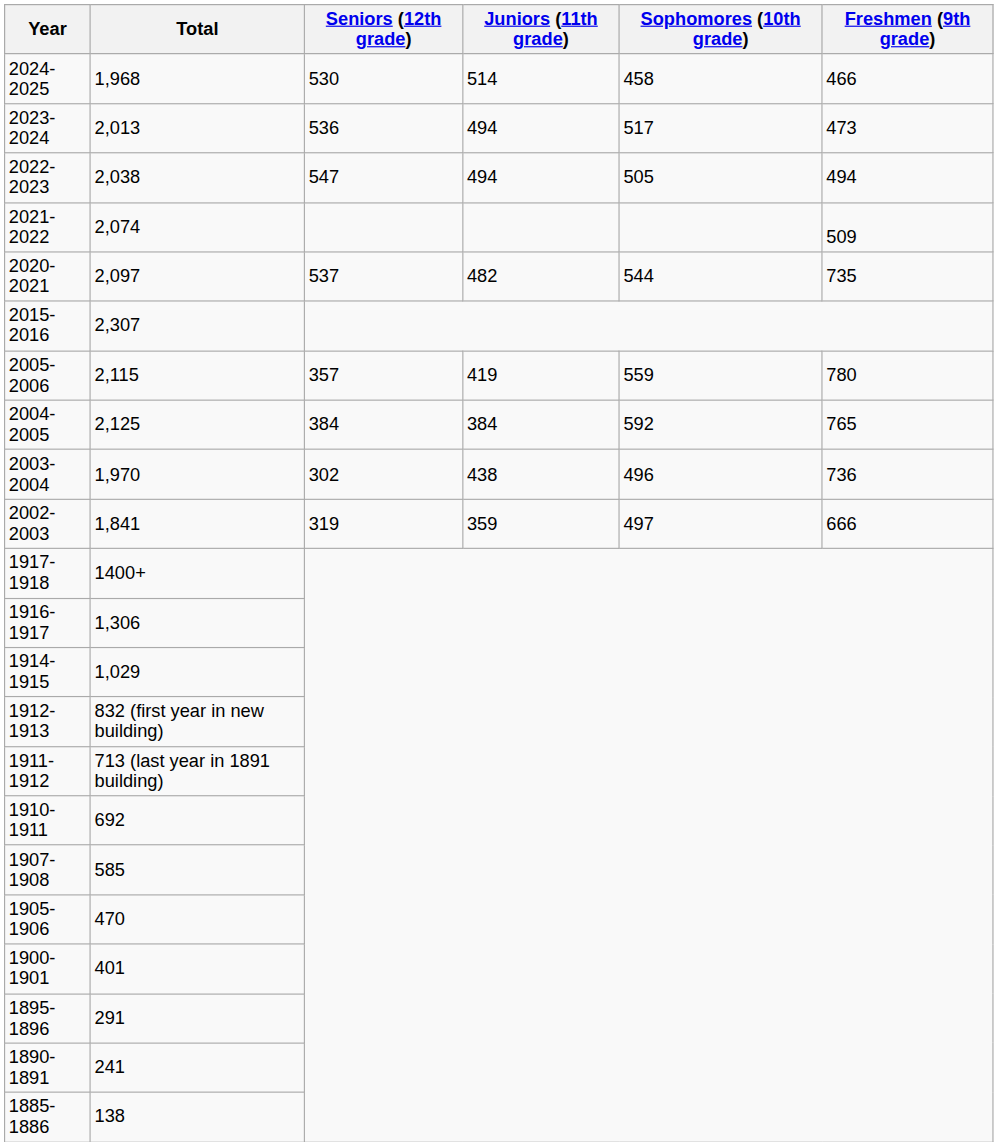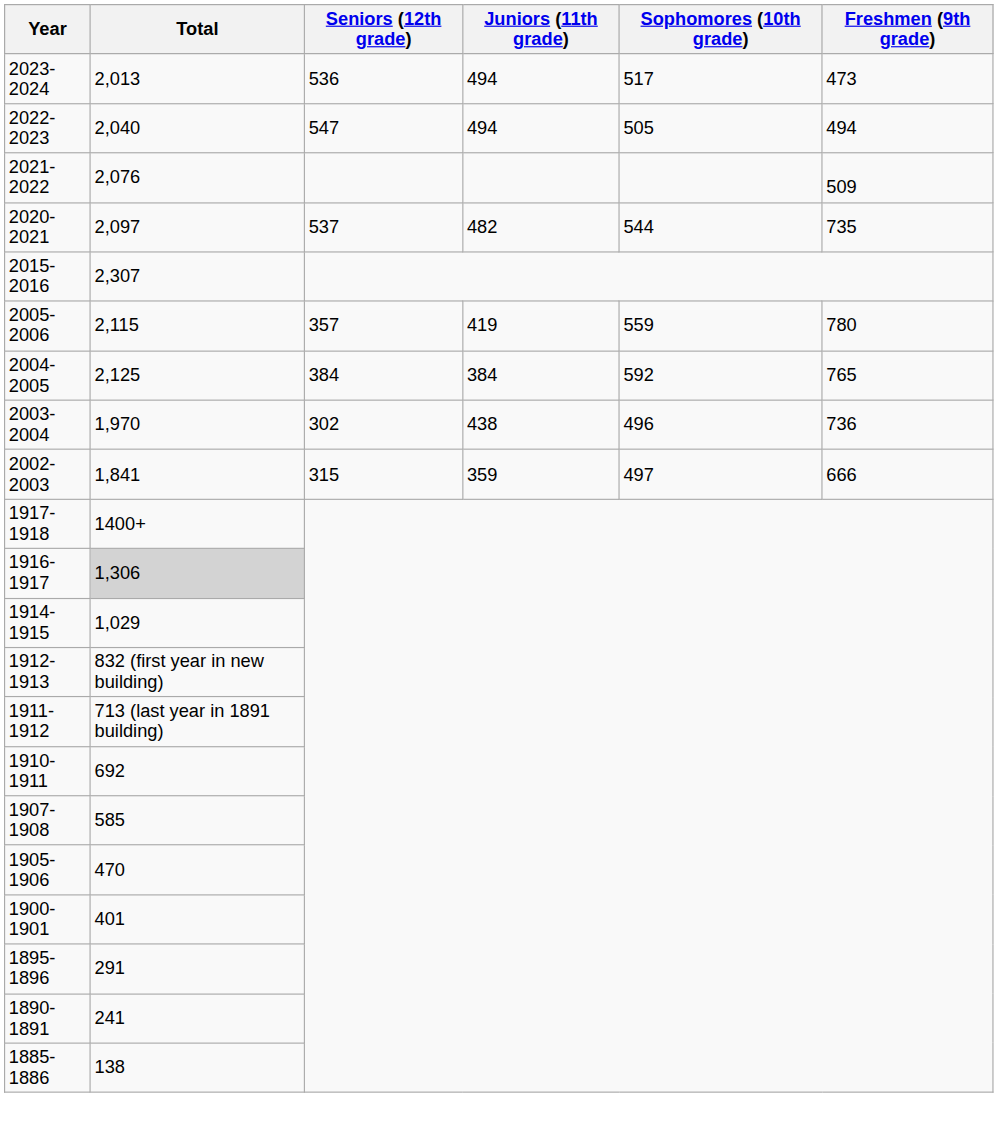 <table class="wikitable">
 <tr bgcolor="#CCCCCC">
 <th>Year</th>
 <th>Total</th>
 <th><a href='#'>Seniors</a> (<a href='#'>12th grade</a>)</th>
 <th><a href='#'>Juniors</a> (<a href='#'>11th grade</a>)</th>
 <th><a href='#'>Sophomores</a> (<a href='#'>10th grade</a>)</th>
 <th><a href='#'>Freshmen</a> (<a href='#'>9th grade</a>)</th>
-</tr>
-<tr>
-<td>2024-2025</td>
-<td>1,968</td>
-<td>530</td>
-<td>514</td>
-<td>458</td>
-<td>466</td>
 </tr>
 <tr>
 <td>2023-2024</td>
 <td>2,013</td>
 <td>536</td>
 <td>494</td>
 <td>517</td>
 <td>473</td>
 </tr>
 <tr>
 <td>2022-2023</td>
-<td>2,038</td>
+<td>2,040</td>
 <td>547</td>
 <td>494</td>
 <td>505</td>
 <td>494</td>
 </tr>
 <tr>
 <td>2021-2022</td>
-<td>2,074</td>
+<td>2,076</td>
 <td></td>
 <td></td>
 <td></td>
 <td><br>509</td>
 </tr>
 <tr>
 <td>2020-2021</td>
 <td>2,097</td>
 <td>537</td>
 <td>482</td>
 <td>544</td>
 <td>735</td>
 </tr>
 <tr>
 <td>2015-2016</td>
 <td>2,307</td>
 </tr>
 <tr>
 <td>2005-2006</td>
 <td>2,115</td>
 <td>357</td>
 <td>419</td>
 <td>559</td>
 <td>780</td>
 </tr>
 <tr>
 <td>2004-2005</td>
 <td>2,125</td>
 <td>384</td>
 <td>384</td>
 <td>592</td>
 <td>765</td>
 </tr>
 <tr>
 <td>2003-2004</td>
 <td>1,970</td>
 <td>302</td>
 <td>438</td>
 <td>496</td>
 <td>736</td>
 </tr>
 <tr>
 <td>2002-2003</td>
 <td>1,841</td>
-<td>319</td>
+<td>315</td>
 <td>359</td>
 <td>497</td>
 <td>666</td>
 </tr>
 <tr>
 <td>1917-1918</td>
 <td>1400+</td>
 </tr>
 <tr>
 <td>1916-1917</td>
-<td>1,306</td>
+<td style="background: lightgrey;">1,306</td>
 </tr>
 <tr>
 <td>1914-1915</td>
 <td>1,029</td>
 </tr>
 <tr>
 <td>1912-1913</td>
 <td>832 (first year in new building)</td>
 </tr>
 <tr>
 <td>1911-1912</td>
 <td>713 (last year in 1891 building)</td>
 </tr>
 <tr>
 <td>1910-1911</td>
 <td>692</td>
 </tr>
 <tr>
 <td>1907-1908</td>
 <td>585</td>
 </tr>
 <tr>
 <td>1905-1906</td>
 <td>470</td>
 </tr>
 <tr>
 <td>1900-1901</td>
 <td>401</td>
 </tr>
 <tr>
 <td>1895-1896</td>
 <td>291</td>
 </tr>
 <tr>
 <td>1890-1891</td>
 <td>241</td>
 </tr>
 <tr>
 <td>1885-1886</td>
 <td>138</td>
 </tr>
 </table>
